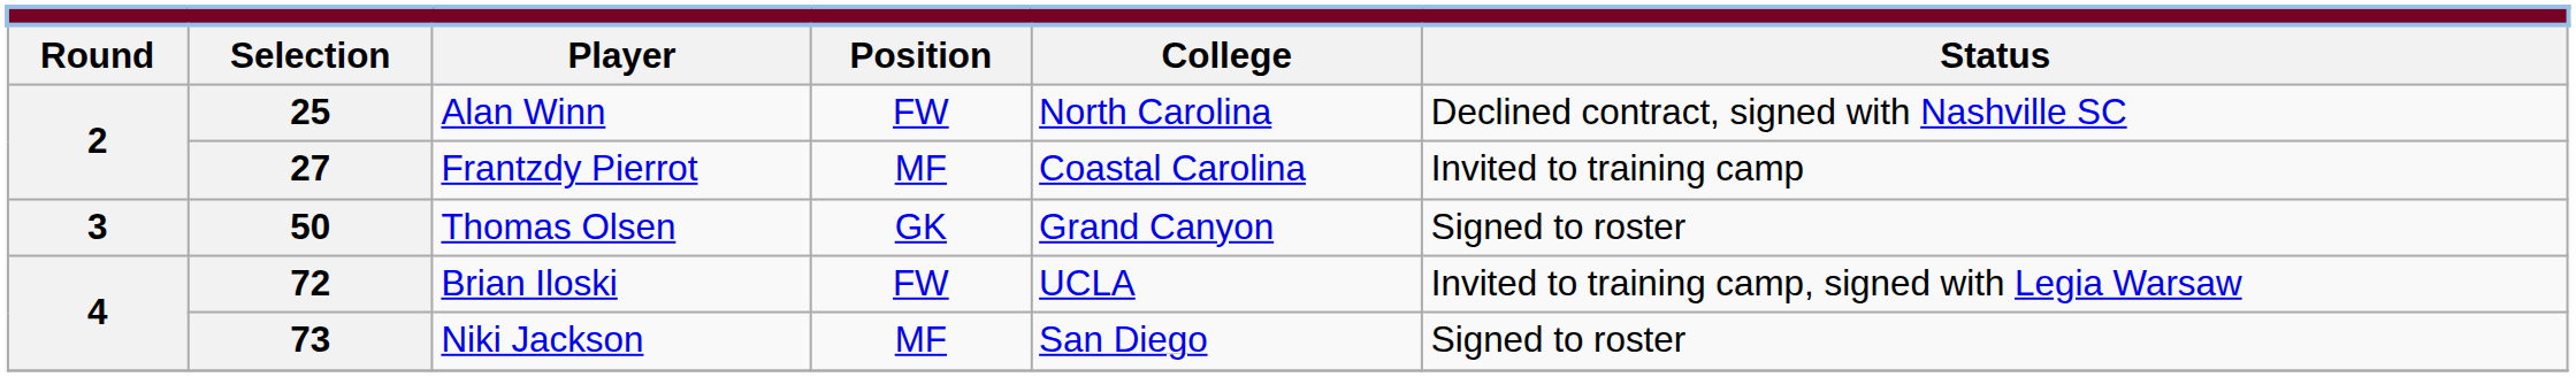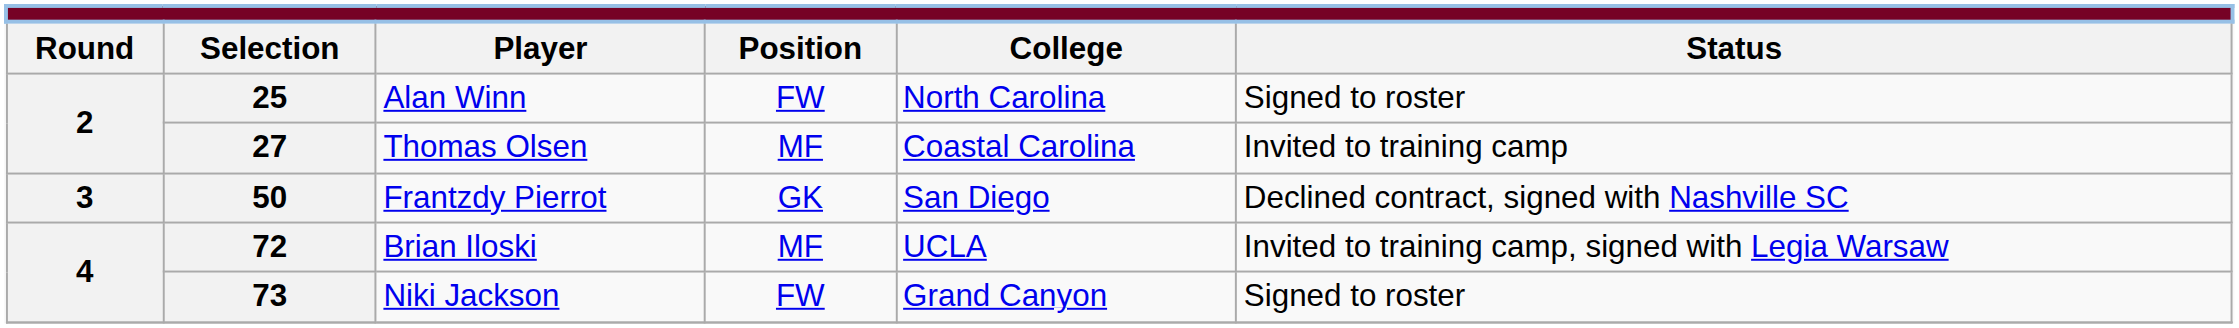 <table class="wikitable sortable" style="width:90%; text-align:center; font-size:100%; text-align:left;">
 <tr style="border-spacing: 2px; border: 2px solid #97C0E6;">
 <td colspan="6" bgcolor="#760225" color="#FFFFFF" border="#97C0E6" align="center"><strong></strong></td>
 </tr>
 <tr>
 <th>Round</th>
 <th>Selection</th>
 <th>Player</th>
 <th>Position</th>
 <th>College</th>
 <th>Status</th>
 </tr>
 <tr>
 <th rowspan="2">2</th>
 <th>25</th>
 <td> <a href='#'>Alan Winn</a></td>
 <td align=center><a href='#'>FW</a></td>
 <td><a href='#'>North Carolina</a></td>
-<td>Declined contract, signed with <a href='#'>Nashville SC</a></td>
+<td>Signed to roster</td>
 </tr>
 <tr>
 <th>27</th>
-<td> <a href='#'>Frantzdy Pierrot</a></td>
+<td> <a href='#'>Thomas Olsen</a></td>
 <td align=center><a href='#'>MF</a></td>
 <td><a href='#'>Coastal Carolina</a></td>
 <td>Invited to training camp</td>
 </tr>
 <tr>
 <th>3</th>
 <th>50</th>
-<td> <a href='#'>Thomas Olsen</a></td>
+<td> <a href='#'>Frantzdy Pierrot</a></td>
 <td align=center><a href='#'>GK</a></td>
-<td><a href='#'>Grand Canyon</a></td>
-<td>Signed to roster</td>
+<td><a href='#'>San Diego</a></td>
+<td>Declined contract, signed with <a href='#'>Nashville SC</a></td>
 </tr>
 <tr>
 <th rowspan="2">4</th>
 <th>72</th>
 <td> <a href='#'>Brian Iloski</a></td>
-<td align=center><a href='#'>FW</a></td>
+<td align=center><a href='#'>MF</a></td>
 <td><a href='#'>UCLA</a></td>
 <td>Invited to training camp, signed with <a href='#'>Legia Warsaw</a></td>
 </tr>
 <tr>
 <th>73</th>
 <td> <a href='#'>Niki Jackson</a></td>
-<td align=center><a href='#'>MF</a></td>
-<td><a href='#'>San Diego</a></td>
+<td align=center><a href='#'>FW</a></td>
+<td><a href='#'>Grand Canyon</a></td>
 <td>Signed to roster</td>
 </tr>
 <tr>
 </tr>
 </table>
